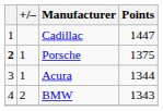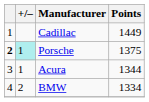 <table class="wikitable" style="font-size: 95%;">
 <tr>
 <th scope="col"></th>
 <th scope="col">+/–</th>
 <th scope="col">Manufacturer</th>
 <th scope="col">Points</th>
 </tr>
 <tr>
 <td align=center>1</td>
 <td align="left"></td>
 <td> <a href='#'>Cadillac</a></td>
-<td align=right>1447</td>
+<td align=right>1449</td>
 </tr>
 <tr>
 <td align=center><strong>2</strong></td>
-<td align="left"> 1</td>
+<td align="left" style="background: paleturquoise;"> 1</td>
 <td> <a href='#'>Porsche</a></td>
 <td align=right>1375</td>
 </tr>
 <tr>
 <td align=center>3</td>
 <td align="left"> 1</td>
 <td> <a href='#'>Acura</a></td>
 <td align=right>1344</td>
 </tr>
 <tr>
 <td align=center>4</td>
 <td align="left"> 2</td>
 <td> <a href='#'>BMW</a></td>
-<td align=right>1343</td>
+<td align=right>1334</td>
 </tr>
 <tr>
 </tr>
 </table>
